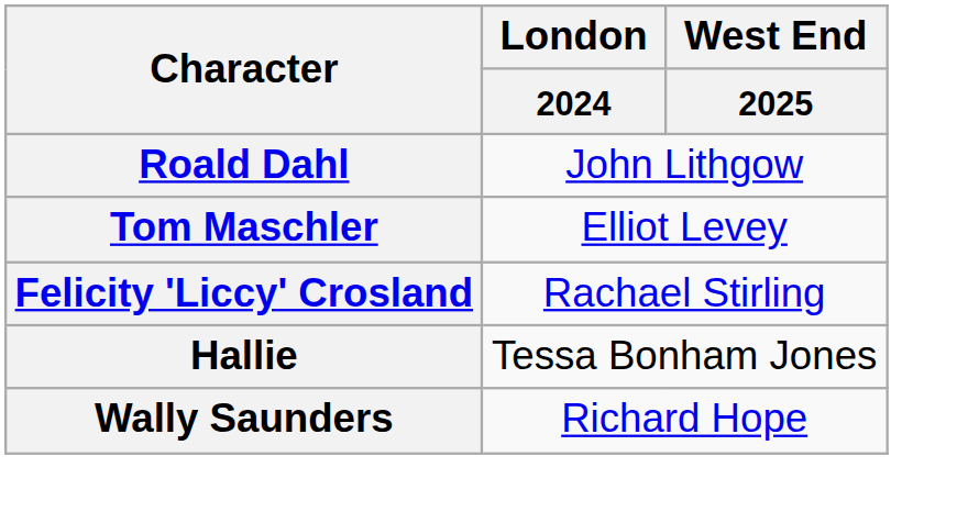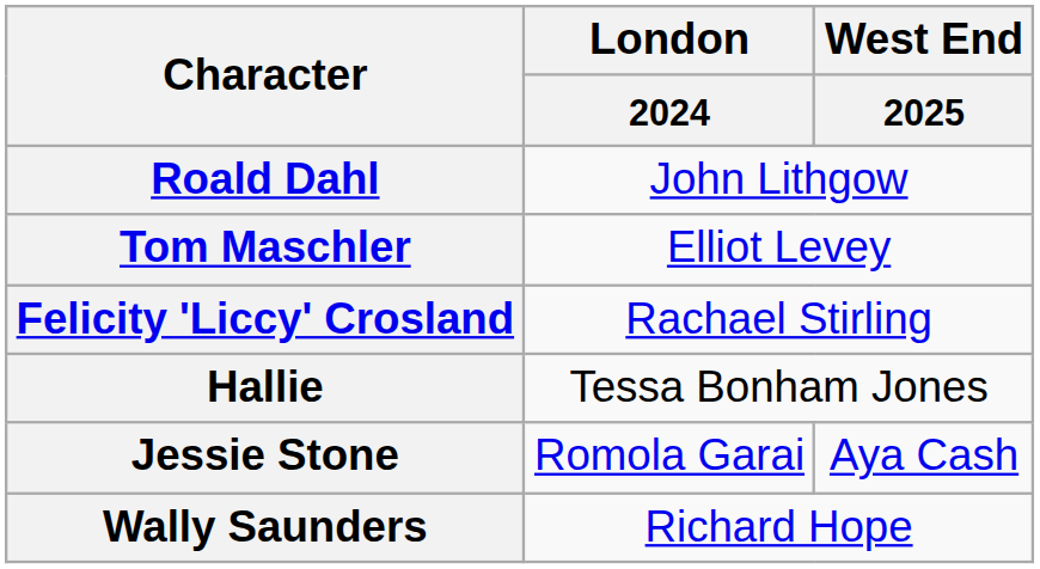 <table class="wikitable">
 <tr>
 <th rowspan="2">Character</th>
 <th>London</th>
 <th>West End</th>
 </tr>
 <tr>
 <th><small>2024</small></th>
 <th><small>2025</small></th>
 </tr>
 <tr>
 <th><a href='#'>Roald Dahl</a></th>
 <td colspan="2" align="center"><a href='#'>John Lithgow</a></td>
 </tr>
 <tr>
 <th><a href='#'>Tom Maschler</a></th>
 <td colspan="2" align="center"><a href='#'>Elliot Levey</a></td>
 </tr>
 <tr>
 <th><a href='#'>Felicity 'Liccy' Crosland</a></th>
 <td colspan="2" align="center"><a href='#'>Rachael Stirling</a></td>
 </tr>
 <tr>
 <th>Hallie</th>
 <td colspan="2" align="center">Tessa Bonham Jones</td>
 </tr>
 <tr>
+<th>Jessie Stone</th>
+<td align=center><a href='#'>Romola Garai</a></td>
+<td align="center"><a href='#'>Aya Cash</a></td>
+</tr>
+<tr>
 <th>Wally Saunders</th>
 <td colspan="2" align="center"><a href='#'>Richard Hope</a></td>
 </tr>
 </table>
